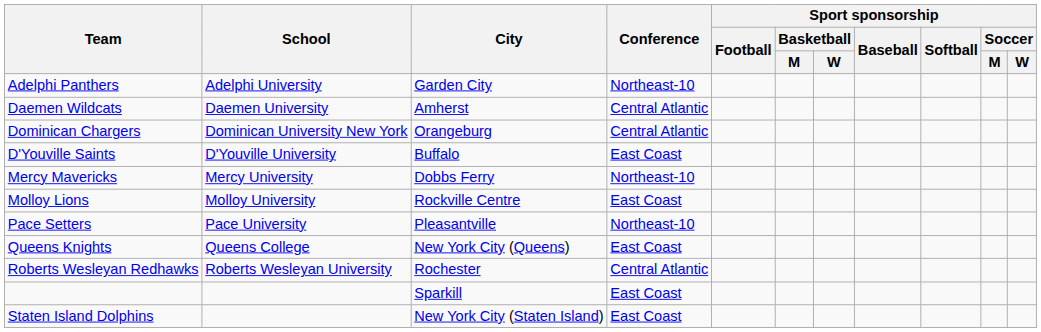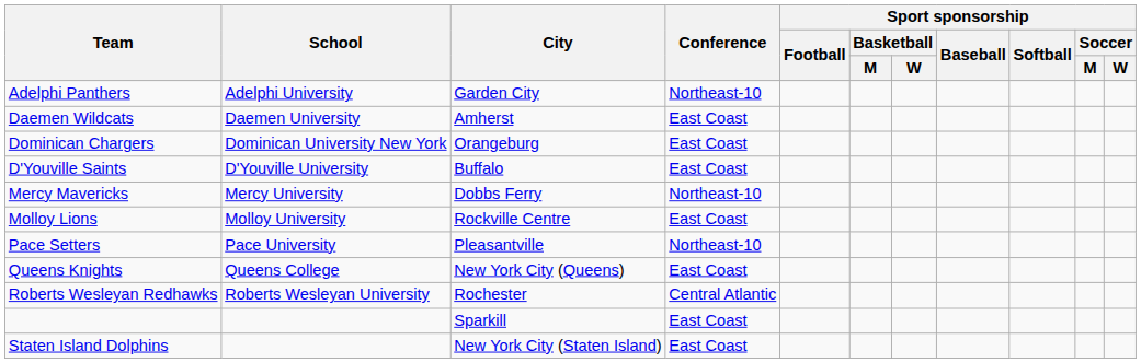 <table class="sortable wikitable">
 <tr>
 <th rowspan=3>Team</th>
 <th rowspan=3>School</th>
 <th rowspan=3>City</th>
 <th rowspan=3>Conference</th>
 <th colspan=7>Sport sponsorship</th>
 </tr>
 <tr>
 <th rowspan=2>Football</th>
 <th colspan=2>Basketball</th>
 <th rowspan=2>Baseball</th>
 <th rowspan=2>Softball</th>
 <th colspan=2>Soccer</th>
 </tr>
 <tr>
 <th>M</th>
 <th>W</th>
 <th>M</th>
 <th>W</th>
 </tr>
 <tr>
 <td><a href='#'>Adelphi Panthers</a></td>
 <td><a href='#'>Adelphi University</a></td>
 <td><a href='#'>Garden City</a></td>
 <td><a href='#'>Northeast-10</a></td>
 <td></td>
 <td></td>
 <td></td>
 <td></td>
 <td></td>
 <td></td>
 <td></td>
 </tr>
 <tr>
 <td><a href='#'>Daemen Wildcats</a></td>
 <td><a href='#'>Daemen University</a></td>
 <td><a href='#'>Amherst</a></td>
-<td><a href='#'>Central Atlantic</a></td>
+<td><a href='#'>East Coast</a></td>
 <td></td>
 <td></td>
 <td></td>
 <td></td>
 <td></td>
 <td></td>
 <td></td>
 </tr>
 <tr>
 <td><a href='#'>Dominican Chargers</a></td>
 <td><a href='#'>Dominican University New York</a></td>
 <td><a href='#'>Orangeburg</a></td>
-<td><a href='#'>Central Atlantic</a></td>
+<td><a href='#'>East Coast</a></td>
 <td></td>
 <td></td>
 <td></td>
 <td></td>
 <td></td>
 <td></td>
 <td></td>
 </tr>
 <tr>
 <td><a href='#'>D'Youville Saints</a></td>
 <td><a href='#'>D'Youville University</a></td>
 <td><a href='#'>Buffalo</a></td>
 <td><a href='#'>East Coast</a></td>
 <td></td>
 <td></td>
 <td></td>
 <td></td>
 <td></td>
 <td></td>
 <td></td>
 </tr>
 <tr>
 <td><a href='#'>Mercy Mavericks</a></td>
 <td><a href='#'>Mercy University</a></td>
 <td><a href='#'>Dobbs Ferry</a></td>
 <td><a href='#'>Northeast-10</a></td>
 <td></td>
 <td></td>
 <td></td>
 <td></td>
 <td></td>
 <td></td>
 <td></td>
 </tr>
 <tr>
 <td><a href='#'>Molloy Lions</a></td>
 <td><a href='#'>Molloy University</a></td>
 <td><a href='#'>Rockville Centre</a></td>
 <td><a href='#'>East Coast</a></td>
 <td></td>
 <td></td>
 <td></td>
 <td></td>
 <td></td>
 <td></td>
 <td></td>
 </tr>
 <tr>
 <td><a href='#'>Pace Setters</a></td>
 <td><a href='#'>Pace University</a></td>
 <td><a href='#'>Pleasantville</a></td>
 <td><a href='#'>Northeast-10</a></td>
 <td></td>
 <td></td>
 <td></td>
 <td></td>
 <td></td>
 <td></td>
 <td></td>
 </tr>
 <tr>
 <td><a href='#'>Queens Knights</a></td>
 <td><a href='#'>Queens College</a></td>
 <td><a href='#'>New York City</a> (<a href='#'>Queens</a>)</td>
 <td><a href='#'>East Coast</a></td>
 <td></td>
 <td></td>
 <td></td>
 <td></td>
 <td></td>
 <td></td>
 <td></td>
 </tr>
 <tr>
 <td><a href='#'>Roberts Wesleyan Redhawks</a></td>
 <td><a href='#'>Roberts Wesleyan University</a></td>
 <td><a href='#'>Rochester</a></td>
 <td><a href='#'>Central Atlantic</a></td>
 <td></td>
 <td></td>
 <td></td>
 <td></td>
 <td></td>
 <td></td>
 <td></td>
 </tr>
 <tr>
 <td></td>
 <td></td>
 <td><a href='#'>Sparkill</a></td>
 <td><a href='#'>East Coast</a></td>
 <td></td>
 <td></td>
 <td></td>
 <td></td>
 <td></td>
 <td></td>
 <td></td>
 </tr>
 <tr>
 <td><a href='#'>Staten Island Dolphins</a></td>
 <td></td>
 <td><a href='#'>New York City</a> (<a href='#'>Staten Island</a>)</td>
 <td><a href='#'>East Coast</a></td>
 <td></td>
 <td></td>
 <td></td>
 <td></td>
 <td></td>
 <td></td>
 <td></td>
 </tr>
 </table>
